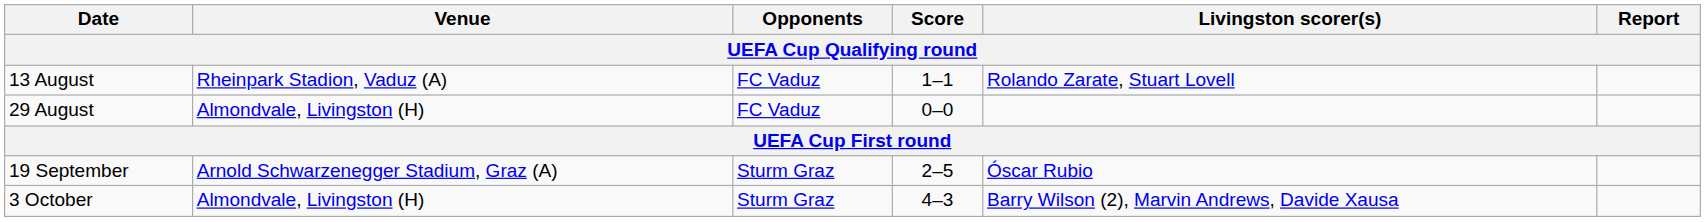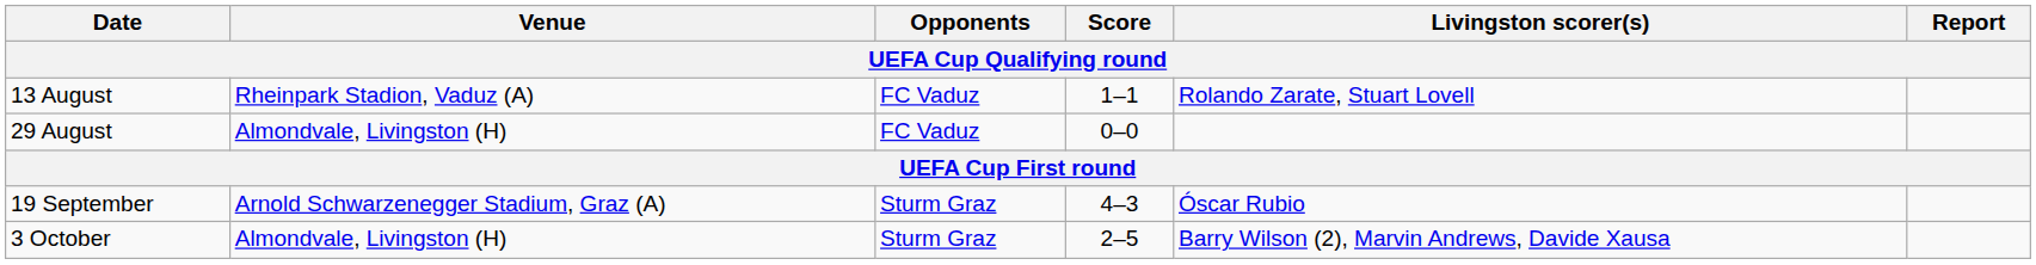 <table class="wikitable" width=90%>
 <tr>
 <th>Date</th>
 <th>Venue</th>
 <th>Opponents</th>
 <th>Score</th>
 <th>Livingston scorer(s)</th>
 <th>Report</th>
 </tr>
 <tr>
 <th colspan=7><a href='#'>UEFA Cup Qualifying round</a></th>
 </tr>
 <tr>
 <td>13 August</td>
 <td><a href='#'>Rheinpark Stadion</a>, <a href='#'>Vaduz</a> (A)</td>
 <td> <a href='#'>FC Vaduz</a></td>
 <td align=center>1–1</td>
 <td><a href='#'>Rolando Zarate</a>, <a href='#'>Stuart Lovell</a></td>
 <td></td>
 </tr>
 <tr>
 <td>29 August</td>
 <td><a href='#'>Almondvale</a>, <a href='#'>Livingston</a> (H)</td>
 <td> <a href='#'>FC Vaduz</a></td>
 <td align=center>0–0</td>
 <td></td>
 <td></td>
 </tr>
 <tr>
 <th colspan=7><a href='#'>UEFA Cup First round</a></th>
 </tr>
 <tr>
 <td>19 September</td>
 <td><a href='#'>Arnold Schwarzenegger Stadium</a>, <a href='#'>Graz</a> (A)</td>
 <td> <a href='#'>Sturm Graz</a></td>
-<td align=center>2–5</td>
+<td align=center>4–3</td>
 <td><a href='#'>Óscar Rubio</a></td>
 <td></td>
 </tr>
 <tr>
 <td>3 October</td>
 <td><a href='#'>Almondvale</a>, <a href='#'>Livingston</a> (H)</td>
 <td> <a href='#'>Sturm Graz</a></td>
-<td align=center>4–3</td>
+<td align=center>2–5</td>
 <td><a href='#'>Barry Wilson</a> (2), <a href='#'>Marvin Andrews</a>, <a href='#'>Davide Xausa</a></td>
 <td></td>
 </tr>
 </table>
